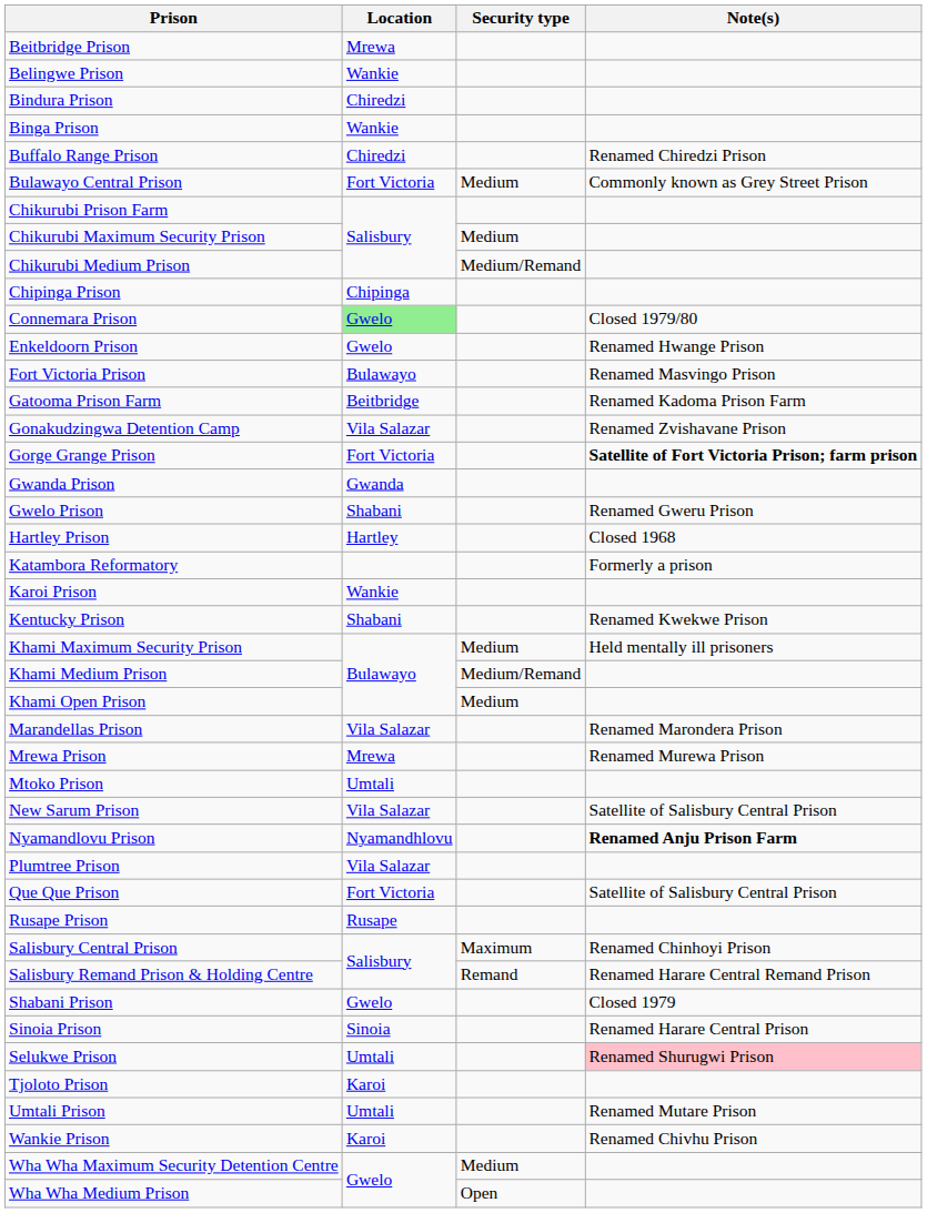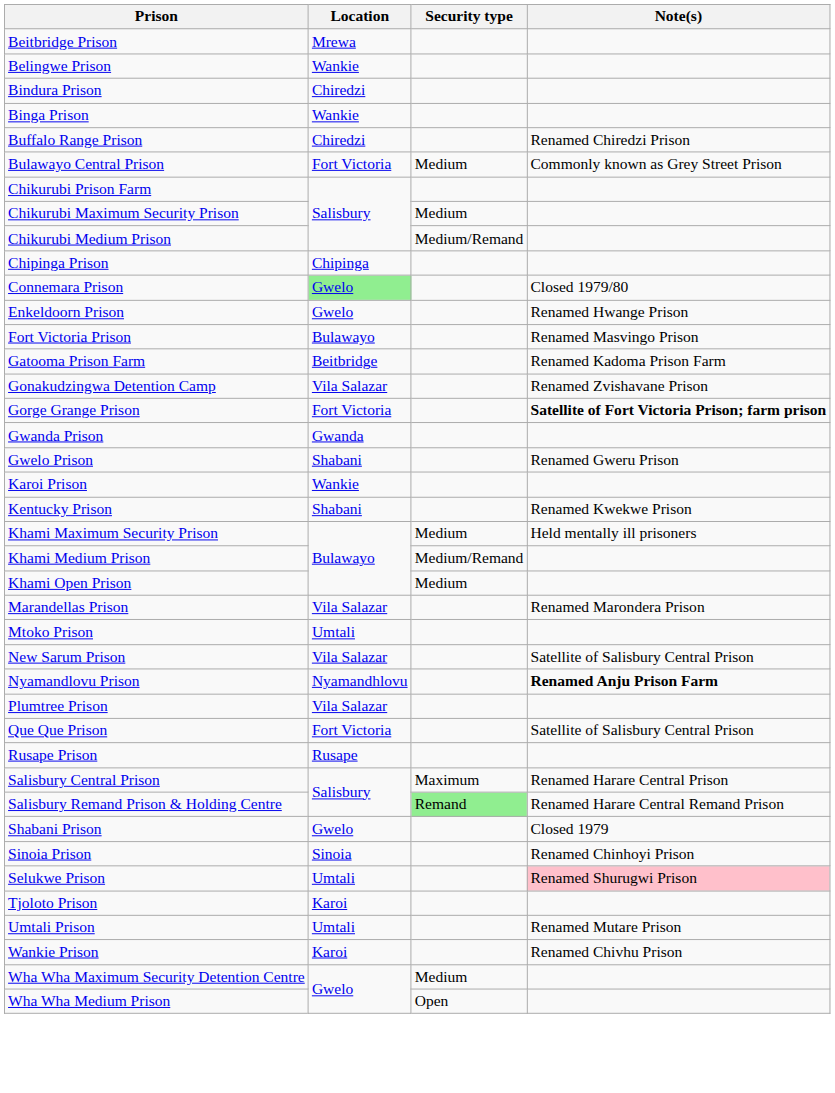 <table class="wikitable">
 <tr>
 <th>Prison</th>
 <th>Location</th>
 <th>Security type</th>
 <th>Note(s)</th>
 </tr>
 <tr>
 <td><a href='#'>Beitbridge Prison</a></td>
 <td><a href='#'>Mrewa</a></td>
 <td></td>
 <td></td>
 </tr>
 <tr>
 <td><a href='#'>Belingwe Prison</a></td>
 <td><a href='#'>Wankie</a></td>
 <td></td>
 <td></td>
 </tr>
 <tr>
 <td><a href='#'>Bindura Prison</a></td>
 <td><a href='#'>Chiredzi</a></td>
 <td></td>
 <td></td>
 </tr>
 <tr>
 <td><a href='#'>Binga Prison</a></td>
 <td><a href='#'>Wankie</a></td>
 <td></td>
 <td></td>
 </tr>
 <tr>
 <td><a href='#'>Buffalo Range Prison</a></td>
 <td><a href='#'>Chiredzi</a></td>
 <td></td>
 <td>Renamed Chiredzi Prison</td>
 </tr>
 <tr>
 <td><a href='#'>Bulawayo Central Prison</a></td>
 <td><a href='#'>Fort Victoria</a></td>
 <td>Medium</td>
 <td>Commonly known as Grey Street Prison</td>
 </tr>
 <tr>
 <td><a href='#'>Chikurubi Prison Farm</a></td>
 <td rowspan="3"><a href='#'>Salisbury</a></td>
 <td></td>
 <td></td>
 </tr>
 <tr>
 <td><a href='#'>Chikurubi Maximum Security Prison</a></td>
 <td>Medium</td>
 <td></td>
 </tr>
 <tr>
 <td><a href='#'>Chikurubi Medium Prison</a></td>
 <td>Medium/Remand</td>
 <td></td>
 </tr>
 <tr>
 <td><a href='#'>Chipinga Prison</a></td>
 <td><a href='#'>Chipinga</a></td>
 <td></td>
 <td></td>
 </tr>
 <tr>
 <td><a href='#'>Connemara Prison</a></td>
 <td style="background: lightgreen;"><a href='#'>Gwelo</a></td>
 <td></td>
 <td>Closed 1979/80</td>
 </tr>
 <tr>
 <td><a href='#'>Enkeldoorn Prison</a></td>
 <td><a href='#'>Gwelo</a></td>
 <td></td>
 <td>Renamed Hwange Prison</td>
 </tr>
 <tr>
 <td><a href='#'>Fort Victoria Prison</a></td>
 <td><a href='#'>Bulawayo</a></td>
 <td></td>
 <td>Renamed Masvingo Prison</td>
 </tr>
 <tr>
 <td><a href='#'>Gatooma Prison Farm</a></td>
 <td><a href='#'>Beitbridge</a></td>
 <td></td>
 <td>Renamed Kadoma Prison Farm</td>
 </tr>
 <tr>
 <td><a href='#'>Gonakudzingwa Detention Camp</a></td>
 <td><a href='#'>Vila Salazar</a></td>
 <td></td>
 <td>Renamed Zvishavane Prison</td>
 </tr>
 <tr>
 <td><a href='#'>Gorge Grange Prison</a></td>
 <td><a href='#'>Fort Victoria</a></td>
 <td></td>
 <td><strong>Satellite of Fort Victoria Prison; farm prison</strong></td>
 </tr>
 <tr>
 <td><a href='#'>Gwanda Prison</a></td>
 <td><a href='#'>Gwanda</a></td>
 <td></td>
 <td></td>
 </tr>
 <tr>
 <td><a href='#'>Gwelo Prison</a></td>
 <td><a href='#'>Shabani</a></td>
 <td></td>
 <td>Renamed Gweru Prison</td>
 </tr>
 <tr>
-<td><a href='#'>Hartley Prison</a></td>
-<td><a href='#'>Hartley</a></td>
-<td></td>
-<td>Closed 1968</td>
-</tr>
-<tr>
-<td><a href='#'>Katambora Reformatory</a></td>
-<td></td>
-<td></td>
-<td>Formerly a prison</td>
-</tr>
-<tr>
 <td><a href='#'>Karoi Prison</a></td>
 <td><a href='#'>Wankie</a></td>
 <td></td>
 <td></td>
 </tr>
 <tr>
 <td><a href='#'>Kentucky Prison</a></td>
 <td><a href='#'>Shabani</a></td>
 <td></td>
 <td>Renamed Kwekwe Prison</td>
 </tr>
 <tr>
 <td><a href='#'>Khami Maximum Security Prison</a></td>
 <td rowspan="3"><a href='#'>Bulawayo</a></td>
 <td>Medium</td>
 <td>Held mentally ill prisoners</td>
 </tr>
 <tr>
 <td><a href='#'>Khami Medium Prison</a></td>
 <td>Medium/Remand</td>
 <td></td>
 </tr>
 <tr>
 <td><a href='#'>Khami Open Prison</a></td>
 <td>Medium</td>
 <td></td>
 </tr>
 <tr>
 <td><a href='#'>Marandellas Prison</a></td>
 <td><a href='#'>Vila Salazar</a></td>
 <td></td>
 <td>Renamed Marondera Prison</td>
-</tr>
-<tr>
-<td><a href='#'>Mrewa Prison</a></td>
-<td><a href='#'>Mrewa</a></td>
-<td></td>
-<td>Renamed Murewa Prison</td>
 </tr>
 <tr>
 <td><a href='#'>Mtoko Prison</a></td>
 <td><a href='#'>Umtali</a></td>
 <td></td>
 <td></td>
 </tr>
 <tr>
 <td><a href='#'>New Sarum Prison</a></td>
 <td><a href='#'>Vila Salazar</a></td>
 <td></td>
 <td>Satellite of Salisbury Central Prison</td>
 </tr>
 <tr>
 <td><a href='#'>Nyamandlovu Prison</a></td>
 <td><a href='#'>Nyamandhlovu</a></td>
 <td></td>
 <td><strong>Renamed Anju Prison Farm</strong></td>
 </tr>
 <tr>
 <td><a href='#'>Plumtree Prison</a></td>
 <td><a href='#'>Vila Salazar</a></td>
 <td></td>
 <td></td>
 </tr>
 <tr>
 <td><a href='#'>Que Que Prison</a></td>
 <td><a href='#'>Fort Victoria</a></td>
 <td></td>
 <td>Satellite of Salisbury Central Prison</td>
 </tr>
 <tr>
 <td><a href='#'>Rusape Prison</a></td>
 <td><a href='#'>Rusape</a></td>
 <td></td>
 <td></td>
 </tr>
 <tr>
 <td><a href='#'>Salisbury Central Prison</a></td>
 <td rowspan="2"><a href='#'>Salisbury</a></td>
 <td>Maximum</td>
-<td>Renamed Chinhoyi Prison</td>
+<td>Renamed Harare Central Prison</td>
 </tr>
 <tr>
 <td><a href='#'>Salisbury Remand Prison & Holding Centre</a></td>
-<td>Remand</td>
+<td style="background: lightgreen;">Remand</td>
 <td>Renamed Harare Central Remand Prison</td>
 </tr>
 <tr>
 <td><a href='#'>Shabani Prison</a></td>
 <td><a href='#'>Gwelo</a></td>
 <td></td>
 <td>Closed 1979</td>
 </tr>
 <tr>
 <td><a href='#'>Sinoia Prison</a></td>
 <td><a href='#'>Sinoia</a></td>
 <td></td>
-<td>Renamed Harare Central Prison</td>
+<td>Renamed Chinhoyi Prison</td>
 </tr>
 <tr>
 <td><a href='#'>Selukwe Prison</a></td>
 <td><a href='#'>Umtali</a></td>
 <td></td>
 <td style="background: pink;">Renamed Shurugwi Prison</td>
 </tr>
 <tr>
 <td><a href='#'>Tjoloto Prison</a></td>
 <td><a href='#'>Karoi</a></td>
 <td></td>
 <td></td>
 </tr>
 <tr>
 <td><a href='#'>Umtali Prison</a></td>
 <td><a href='#'>Umtali</a></td>
 <td></td>
 <td>Renamed Mutare Prison</td>
 </tr>
 <tr>
 <td><a href='#'>Wankie Prison</a></td>
 <td><a href='#'>Karoi</a></td>
 <td></td>
 <td>Renamed Chivhu Prison</td>
 </tr>
 <tr>
 <td><a href='#'>Wha Wha Maximum Security Detention Centre</a></td>
 <td rowspan="2"><a href='#'>Gwelo</a></td>
 <td>Medium </td>
 <td></td>
 </tr>
 <tr>
 <td><a href='#'>Wha Wha Medium Prison</a></td>
 <td>Open</td>
 <td></td>
 </tr>
 </table>
